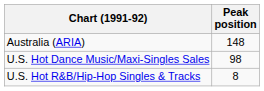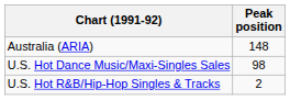 <table class="wikitable sortable">
 <tr>
 <th align="left">Chart (1991-92)</th>
 <th style="text-align:center;">Peak<br>position</th>
 </tr>
 <tr>
 <td>Australia (<a href='#'>ARIA</a>)</td>
 <td align="center">148</td>
 </tr>
 <tr>
 <td align="left">U.S. <a href='#'>Hot Dance Music/Maxi-Singles Sales</a></td>
 <td style="text-align:center;">98</td>
 </tr>
 <tr>
 <td align="left">U.S. <a href='#'>Hot R&B/Hip-Hop Singles & Tracks</a></td>
-<td style="text-align:center;">8</td>
+<td style="text-align:center;">2</td>
 </tr>
 </table>
